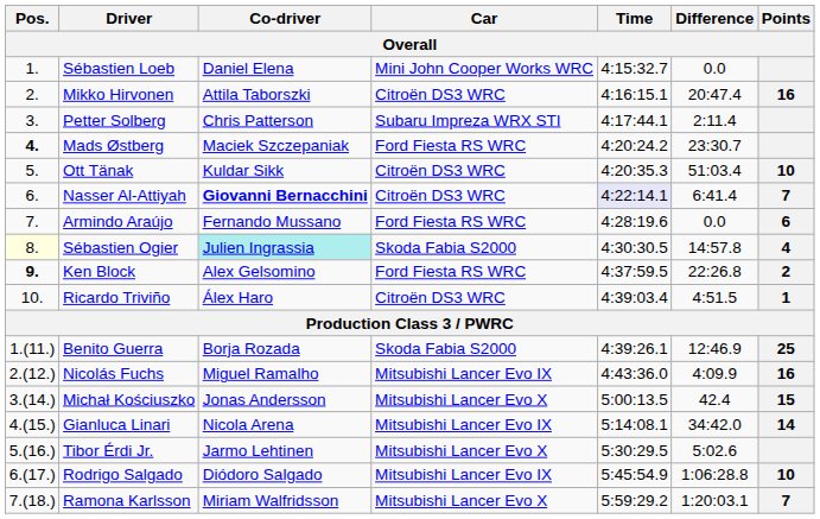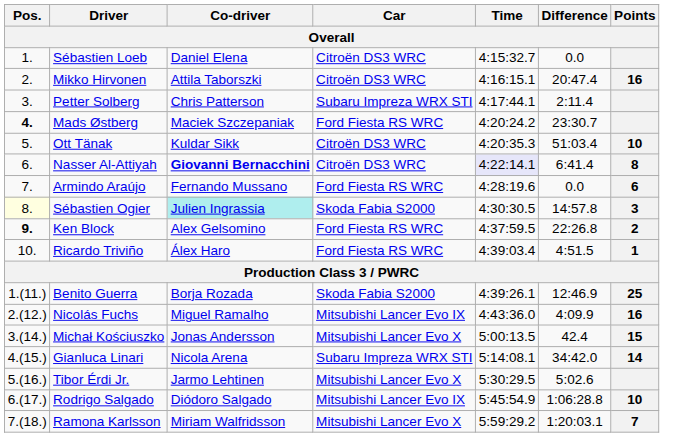 <table class="wikitable" style="text-align: center; font-size: 90%; max-width: 950px;">
 <tr>
 <th>Pos.</th>
 <th>Driver</th>
 <th>Co-driver</th>
 <th>Car</th>
 <th>Time</th>
 <th>Difference</th>
 <th>Points</th>
 </tr>
 <tr>
 <th colspan=7>Overall</th>
 </tr>
 <tr>
 <td>1.</td>
 <td align="left"> <a href='#'>Sébastien Loeb</a></td>
 <td align="left"> <a href='#'>Daniel Elena</a></td>
-<td align="left"><a href='#'>Mini John Cooper Works WRC</a></td>
+<td align="left"><a href='#'>Citroën DS3 WRC</a></td>
 <td>4:15:32.7</td>
 <td>0.0</td>
 <th></th>
 </tr>
 <tr>
 <td>2.</td>
 <td align="left"> <a href='#'>Mikko Hirvonen</a></td>
 <td align="left"> <a href='#'>Attila Taborszki</a></td>
 <td align="left"><a href='#'>Citroën DS3 WRC</a></td>
 <td>4:16:15.1</td>
 <td>20:47.4</td>
 <th>16</th>
 </tr>
 <tr>
 <td>3.</td>
 <td align="left"> <a href='#'>Petter Solberg</a></td>
 <td align="left"> <a href='#'>Chris Patterson</a></td>
 <td align="left"><a href='#'>Subaru Impreza WRX STI</a></td>
 <td>4:17:44.1</td>
 <td>2:11.4</td>
 <th></th>
 </tr>
 <tr>
 <td><strong>4.</strong></td>
 <td align="left"> <a href='#'>Mads Østberg</a></td>
 <td align="left"> <a href='#'>Maciek Szczepaniak</a></td>
 <td align="left"><a href='#'>Ford Fiesta RS WRC</a></td>
 <td>4:20:24.2</td>
 <td>23:30.7</td>
 <th></th>
 </tr>
 <tr>
 <td>5.</td>
 <td align="left"> <a href='#'>Ott Tänak</a></td>
 <td align="left"> <a href='#'>Kuldar Sikk</a></td>
 <td align="left"><a href='#'>Citroën DS3 WRC</a></td>
 <td>4:20:35.3</td>
 <td>51:03.4</td>
 <th>10</th>
 </tr>
 <tr>
 <td>6.</td>
 <td align="left"> <a href='#'>Nasser Al-Attiyah</a></td>
 <td align="left"><strong> <a href='#'>Giovanni Bernacchini</a></strong></td>
 <td align="left"><a href='#'>Citroën DS3 WRC</a></td>
 <td style="background: lavender;">4:22:14.1</td>
 <td>6:41.4</td>
-<th>7</th>
+<th>8</th>
 </tr>
 <tr>
 <td>7.</td>
 <td align="left"> <a href='#'>Armindo Araújo</a></td>
 <td align="left"> <a href='#'>Fernando Mussano</a></td>
 <td align="left"><a href='#'>Ford Fiesta RS WRC</a></td>
 <td>4:28:19.6</td>
 <td>0.0</td>
 <th>6</th>
 </tr>
 <tr>
 <td style="background: lightyellow;">8.</td>
 <td align="left"> <a href='#'>Sébastien Ogier</a></td>
 <td align="left" style="background: paleturquoise;"> <a href='#'>Julien Ingrassia</a></td>
 <td align="left"><a href='#'>Skoda Fabia S2000</a></td>
 <td>4:30:30.5</td>
 <td>14:57.8</td>
-<th>4</th>
+<th>3</th>
 </tr>
 <tr>
 <td><strong>9.</strong></td>
 <td align="left"> <a href='#'>Ken Block</a></td>
 <td align="left"> <a href='#'>Alex Gelsomino</a></td>
 <td align="left"><a href='#'>Ford Fiesta RS WRC</a></td>
 <td>4:37:59.5</td>
 <td>22:26.8</td>
 <th>2</th>
 </tr>
 <tr>
 <td>10.</td>
 <td align="left"> <a href='#'>Ricardo Triviño</a></td>
 <td align="left"> <a href='#'>Álex Haro</a></td>
-<td align="left"><a href='#'>Citroën DS3 WRC</a></td>
+<td align="left"><a href='#'>Ford Fiesta RS WRC</a></td>
 <td>4:39:03.4</td>
 <td>4:51.5</td>
 <th>1</th>
 </tr>
 <tr>
 <th colspan=7>Production Class 3 / PWRC</th>
 </tr>
 <tr>
 <td>1.(11.)</td>
 <td align="left"> <a href='#'>Benito Guerra</a></td>
 <td align="left"> <a href='#'>Borja Rozada</a></td>
 <td align="left"><a href='#'>Skoda Fabia S2000</a></td>
 <td>4:39:26.1</td>
 <td>12:46.9</td>
 <th>25</th>
 </tr>
 <tr>
 <td>2.(12.)</td>
 <td align="left"> <a href='#'>Nicolás Fuchs</a></td>
 <td align="left"> <a href='#'>Miguel Ramalho</a></td>
 <td align="left"><a href='#'>Mitsubishi Lancer Evo IX</a></td>
 <td>4:43:36.0</td>
 <td>4:09.9</td>
 <th>16</th>
 </tr>
 <tr>
 <td>3.(14.)</td>
 <td align="left"> <a href='#'>Michał Kościuszko</a></td>
 <td align="left"> <a href='#'>Jonas Andersson</a></td>
 <td align="left"><a href='#'>Mitsubishi Lancer Evo X</a></td>
 <td>5:00:13.5</td>
 <td>42.4</td>
 <th>15</th>
 </tr>
 <tr>
 <td>4.(15.)</td>
 <td align="left"> <a href='#'>Gianluca Linari</a></td>
 <td align="left"> <a href='#'>Nicola Arena</a></td>
-<td align="left"><a href='#'>Mitsubishi Lancer Evo IX</a></td>
+<td align="left"><a href='#'>Subaru Impreza WRX STI</a></td>
 <td>5:14:08.1</td>
 <td>34:42.0</td>
 <th>14</th>
 </tr>
 <tr>
 <td>5.(16.)</td>
 <td align="left"> <a href='#'>Tibor Érdi Jr.</a></td>
 <td align="left"> <a href='#'>Jarmo Lehtinen</a></td>
 <td align="left"><a href='#'>Mitsubishi Lancer Evo X</a></td>
 <td>5:30:29.5</td>
 <td>5:02.6</td>
 <th></th>
 </tr>
 <tr>
 <td>6.(17.)</td>
 <td align="left"> <a href='#'>Rodrigo Salgado</a></td>
 <td align="left"> <a href='#'>Diódoro Salgado</a></td>
 <td align="left"><a href='#'>Mitsubishi Lancer Evo IX</a></td>
 <td>5:45:54.9</td>
 <td>1:06:28.8</td>
 <th>10</th>
 </tr>
 <tr>
 <td>7.(18.)</td>
 <td align="left"> <a href='#'>Ramona Karlsson</a></td>
 <td align="left"> <a href='#'>Miriam Walfridsson</a></td>
 <td align="left"><a href='#'>Mitsubishi Lancer Evo X</a></td>
 <td>5:59:29.2</td>
 <td>1:20:03.1</td>
 <th>7</th>
 </tr>
 </table>
